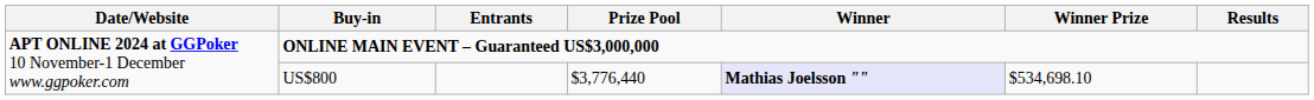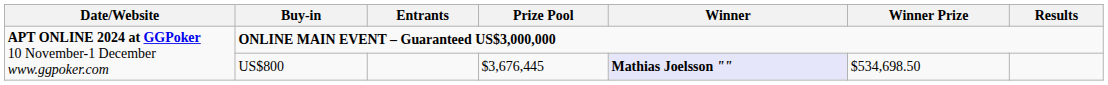 <table class="wikitable" width="100%">
 <tr>
 <th width="21%">Date/Website</th>
 <th width="12%">Buy-in</th>
 <th !width="11%">Entrants</th>
 <th !width="14%">Prize Pool</th>
 <th !width="18%">Winner</th>
 <th !width="14%">Winner Prize</th>
 <th !width="11%">Results</th>
 </tr>
 <tr>
 <td rowspan="5"><strong>APT ONLINE 2024 at <a href='#'>GGPoker</a></strong><br>10 November-1 December<br><em>www.ggpoker.com</em><br></td>
 <td colspan="6"><strong>ONLINE MAIN EVENT – Guaranteed US$3,000,000</strong></td>
 </tr>
 <tr>
 <td>US$800</td>
 <td></td>
-<td>$3,776,440</td>
+<td>$3,676,445</td>
 <td style="background: lavender;"> <strong>Mathias Joelsson <em>""<strong><em></td>
-<td>$534,698.10</td>
+<td>$534,698.50</td>
 <td></td>
 </tr>
 </table>
